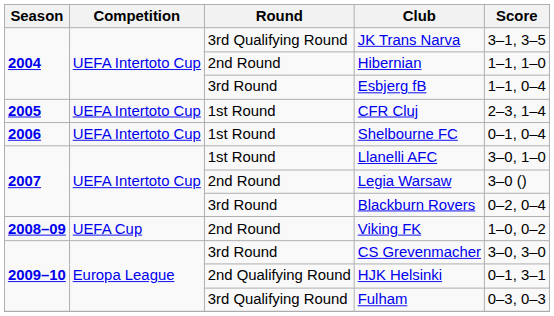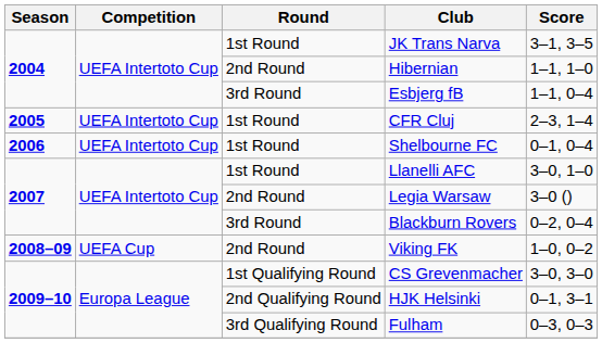 <table class="wikitable">
 <tr>
 <th>Season</th>
 <th>Competition</th>
 <th>Round</th>
 <th>Club</th>
 <th>Score</th>
 </tr>
 <tr>
 <td rowspan="3"><strong><a href='#'>2004</a></strong></td>
 <td rowspan="3"><a href='#'>UEFA Intertoto Cup</a></td>
-<td>3rd Qualifying Round</td>
+<td>1st Round</td>
 <td> <a href='#'>JK Trans Narva</a></td>
 <td>3–1, 3–5</td>
 </tr>
 <tr>
 <td>2nd Round</td>
 <td> <a href='#'>Hibernian</a></td>
 <td>1–1, 1–0</td>
 </tr>
 <tr>
 <td>3rd Round</td>
 <td> <a href='#'>Esbjerg fB</a></td>
 <td>1–1, 0–4</td>
 </tr>
 <tr>
 <td><strong><a href='#'>2005</a></strong></td>
 <td><a href='#'>UEFA Intertoto Cup</a></td>
 <td>1st Round</td>
 <td> <a href='#'>CFR Cluj</a></td>
 <td>2–3, 1–4</td>
 </tr>
 <tr>
 <td><strong><a href='#'>2006</a></strong></td>
 <td><a href='#'>UEFA Intertoto Cup</a></td>
 <td>1st Round</td>
 <td> <a href='#'>Shelbourne FC</a></td>
 <td>0–1, 0–4</td>
 </tr>
 <tr>
 <td rowspan="3"><strong><a href='#'>2007</a></strong></td>
 <td rowspan="3"><a href='#'>UEFA Intertoto Cup</a></td>
 <td>1st Round</td>
 <td> <a href='#'>Llanelli AFC</a></td>
 <td>3–0, 1–0</td>
 </tr>
 <tr>
 <td>2nd Round</td>
 <td> <a href='#'>Legia Warsaw</a></td>
 <td>3–0 ()</td>
 </tr>
 <tr>
 <td>3rd Round</td>
 <td> <a href='#'>Blackburn Rovers</a></td>
 <td>0–2, 0–4</td>
 </tr>
 <tr>
 <td><strong><a href='#'>2008–09</a></strong></td>
 <td><a href='#'>UEFA Cup</a></td>
 <td>2nd Round</td>
 <td> <a href='#'>Viking FK</a></td>
 <td>1–0, 0–2</td>
 </tr>
 <tr>
 <td rowspan="3"><strong><a href='#'>2009–10</a></strong></td>
 <td rowspan="3"><a href='#'>Europa League</a></td>
-<td>3rd Round</td>
+<td>1st Qualifying Round</td>
 <td> <a href='#'>CS Grevenmacher</a></td>
 <td>3–0, 3–0</td>
 </tr>
 <tr>
 <td>2nd Qualifying Round</td>
 <td> <a href='#'>HJK Helsinki</a></td>
 <td>0–1, 3–1</td>
 </tr>
 <tr>
 <td>3rd Qualifying Round</td>
 <td> <a href='#'>Fulham</a></td>
 <td>0–3, 0–3</td>
 </tr>
 <tr>
 </tr>
 </table>
